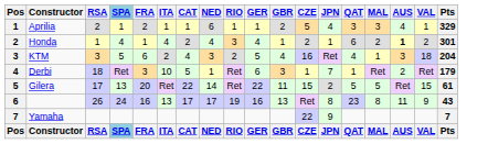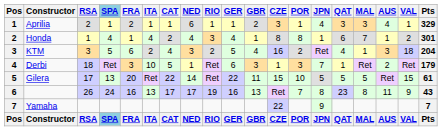 <table class="wikitable" style="font-size: 85%; text-align:center">
 <tr valign="top">
 <th valign="middle">Pos</th>
 <th valign="middle">Constructor</th>
 <th><a href='#'>RSA</a><br></th>
 <th style="background:#8fcfdf"><a href='#'>SPA</a><br></th>
 <th><a href='#'>FRA</a><br></th>
 <th><a href='#'>ITA</a><br></th>
 <th><a href='#'>CAT</a><br></th>
 <th><a href='#'>NED</a><br></th>
 <th><a href='#'>RIO</a><br></th>
 <th><a href='#'>GER</a><br></th>
 <th><a href='#'>GBR</a><br></th>
 <th><a href='#'>CZE</a><br></th>
+<th><a href='#'>POR</a><br></th>
 <th><a href='#'>JPN</a><br></th>
 <th><a href='#'>QAT</a><br></th>
 <th><a href='#'>MAL</a><br></th>
 <th><a href='#'>AUS</a><br></th>
 <th><a href='#'>VAL</a><br></th>
 <th valign="middle">Pts</th>
 </tr>
 <tr>
 <th>1</th>
 <td align=left> <a href='#'>Aprilia</a></td>
 <td style="background:#dfdfdf;">2</td>
 <td style="background:#ffffbf;">1</td>
 <td style="background:#dfdfdf;">2</td>
 <td style="background:#ffffbf;">1</td>
 <td style="background:#ffffbf;">1</td>
 <td style="background:#dfdfdf;">6</td>
 <td style="background:#ffffbf;">1</td>
 <td style="background:#ffffbf;">1</td>
 <td style="background:#dfdfdf;">2</td>
-<td style="background:#ffdf9f;">5</td>
+<td style="background:#ffdf9f;">3</td>
+<td style="background:#ffffbf;">1</td>
 <td style="background:#dfffdf;">4</td>
 <td style="background:#ffdf9f;">3</td>
 <td style="background:#ffdf9f;">3</td>
 <td style="background:#dfffdf;">4</td>
 <td style="background:#ffffbf;">1</td>
 <th>329</th>
 </tr>
 <tr>
 <th>2</th>
 <td align=left> <a href='#'>Honda</a></td>
 <td style="background:#ffffbf;">1</td>
 <td style="background:#dfffdf;">4</td>
 <td style="background:#ffffbf;">1</td>
 <td style="background:#dfffdf;">4</td>
 <td style="background:#dfdfdf;">2</td>
 <td style="background:#dfffdf;">4</td>
 <td style="background:#ffdf9f;">3</td>
 <td style="background:#dfffdf;">4</td>
 <td style="background:#ffffbf;">1</td>
-<td style="background:#dfdfdf;">2</td>
+<td style="background:#dfdfdf;">8</td>
+<td style="background:#dfffdf;">8</td>
 <td style="background:#ffffbf;">1</td>
 <td style="background:#dfdfdf;">6</td>
-<td style="background:#dfdfdf;">2</td>
-<td style="background:#ffffbf;"><strong>1</strong></td>
+<td style="background:#dfdfdf;">7</td>
+<td style="background:#ffffbf;">1</td>
 <td style="background:#dfdfdf;">2</td>
 <th>301</th>
 </tr>
 <tr>
 <th>3</th>
 <td align=left> <a href='#'>KTM</a></td>
 <td style="background:#ffdf9f;">3</td>
 <td style="background:#dfffdf;">5</td>
 <td style="background:#dfffdf;">6</td>
 <td style="background:#dfdfdf;">2</td>
 <td style="background:#dfffdf;">4</td>
 <td style="background:#ffdf9f;">3</td>
 <td style="background:#dfdfdf;">2</td>
 <td style="background:#dfffdf;">5</td>
 <td style="background:#dfffdf;">4</td>
 <td style="background:#cfcfff;">16</td>
+<td style="background:#dfdfdf;">2</td>
 <td style="background:#efcfff;">Ret</td>
 <td style="background:#dfffdf;">4</td>
 <td style="background:#ffffbf;">1</td>
 <td style="background:#ffdf9f;">3</td>
 <td style="background:#cfcfff;">18</td>
 <th>204</th>
 </tr>
 <tr>
 <th>4</th>
 <td align=left> <a href='#'>Derbi</a></td>
 <td style="background:#cfcfff;">18</td>
 <td style="background:#efcfff;">Ret</td>
 <td style="background:#ffdf9f;">3</td>
 <td style="background:#dfffdf;">10</td>
 <td style="background:#dfffdf;">5</td>
 <td style="background:#ffffbf;">1</td>
 <td style="background:#efcfff;">Ret</td>
 <td style="background:#dfffdf;">6</td>
 <td style="background:#ffdf9f;">3</td>
 <td style="background:#ffffbf;">1</td>
+<td style="background:#ffdf9f;">3</td>
 <td style="background:#dfffdf;">7</td>
 <td style="background:#ffffbf;">1</td>
 <td style="background:#efcfff;">Ret</td>
 <td style="background:#dfffdf;">2</td>
 <td style="background:#efcfff;">Ret</td>
 <th>179</th>
 </tr>
 <tr>
 <th>5</th>
 <td align=left> <a href='#'>Gilera</a></td>
 <td style="background:#cfcfff;">17</td>
 <td style="background:#dfffdf;">13</td>
 <td style="background:#cfcfff;">20</td>
 <td style="background:#efcfff;">Ret</td>
 <td style="background:#cfcfff;">22</td>
 <td style="background:#dfffdf;">14</td>
 <td style="background:#efcfff;">Ret</td>
 <td style="background:#cfcfff;">22</td>
 <td style="background:#dfffdf;">11</td>
 <td style="background:#dfffdf;">15</td>
-<td style="background:#dfdfdf;">2</td>
+<td style="background:#dfffdf;">10</td>
+<td style="background:#dfdfdf;">5</td>
 <td style="background:#dfffdf;">5</td>
 <td style="background:#dfffdf;">5</td>
 <td style="background:#efcfff;">Ret</td>
 <td style="background:#dfffdf;">15</td>
 <th>61</th>
 </tr>
 <tr>
 <th>6</th>
 <td align=left></td>
 <td style="background:#cfcfff;">26</td>
 <td style="background:#cfcfff;">24</td>
 <td style="background:#cfcfff;">16</td>
 <td style="background:#dfffdf;">13</td>
 <td style="background:#cfcfff;">17</td>
 <td style="background:#cfcfff;">17</td>
 <td style="background:#cfcfff;">19</td>
 <td style="background:#cfcfff;">16</td>
 <td style="background:#dfffdf;">13</td>
 <td style="background:#efcfff;">Ret</td>
+<td style="background:#dfffdf;">7</td>
 <td style="background:#dfffdf;">8</td>
 <td style="background:#cfcfff;">23</td>
 <td style="background:#dfffdf;">8</td>
 <td style="background:#dfffdf;">11</td>
 <td style="background:#dfffdf;">9</td>
 <th>43</th>
 </tr>
 <tr>
 <th>7</th>
 <td align=left> <a href='#'>Yamaha</a></td>
 <td></td>
 <td></td>
 <td></td>
 <td></td>
 <td></td>
 <td></td>
 <td></td>
 <td></td>
 <td></td>
 <td style="background:#cfcfff;">22</td>
+<td></td>
 <td style="background:#dfffdf;">9</td>
 <td></td>
 <td></td>
 <td></td>
 <td></td>
 <th>7</th>
 </tr>
 <tr valign="top">
 <th valign="middle">Pos</th>
 <th valign="middle">Constructor</th>
 <th><a href='#'>RSA</a><br></th>
 <th style="background:#8fcfdf"><a href='#'>SPA</a><br></th>
 <th><a href='#'>FRA</a><br></th>
 <th><a href='#'>ITA</a><br></th>
 <th><a href='#'>CAT</a><br></th>
 <th><a href='#'>NED</a><br></th>
 <th><a href='#'>RIO</a><br></th>
 <th><a href='#'>GER</a><br></th>
 <th><a href='#'>GBR</a><br></th>
 <th><a href='#'>CZE</a><br></th>
+<th><a href='#'>POR</a><br></th>
 <th><a href='#'>JPN</a><br></th>
 <th><a href='#'>QAT</a><br></th>
 <th><a href='#'>MAL</a><br></th>
 <th><a href='#'>AUS</a><br></th>
 <th><a href='#'>VAL</a><br></th>
 <th valign="middle">Pts</th>
 </tr>
 </table>
